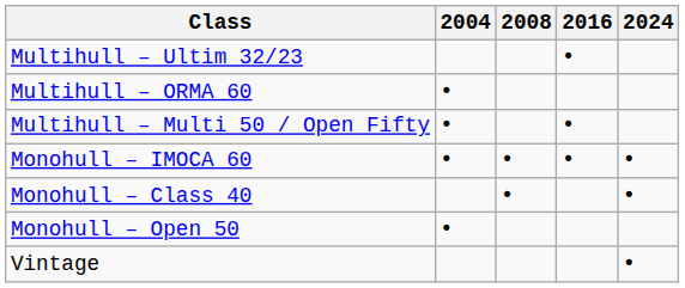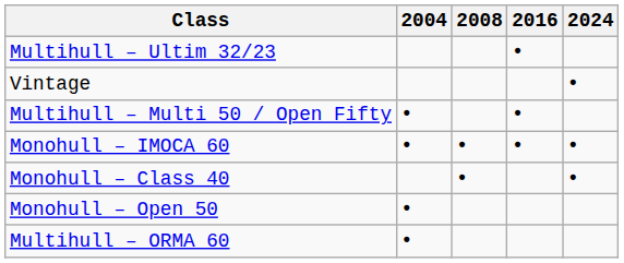 <table class="wikitable center">
 <tr>
 <th>Class</th>
 <th>2004</th>
 <th>2008</th>
 <th>2016</th>
 <th>2024</th>
 </tr>
 <tr>
 <td align="left"><a href='#'>Multihull – Ultim 32/23</a></td>
 <td></td>
 <td></td>
 <td><strong>•</strong></td>
 <td></td>
 </tr>
 <tr>
-<td align="left"><a href='#'>Multihull – ORMA 60</a></td>
-<td><strong>•</strong></td>
+<td align="left">Vintage</td>
 <td></td>
 <td></td>
 <td></td>
+<td><strong>•</strong></td>
 </tr>
 <tr>
 <td align="left"><a href='#'>Multihull – Multi 50 / Open Fifty</a></td>
 <td><strong>•</strong></td>
 <td></td>
 <td><strong>•</strong></td>
 <td></td>
 </tr>
 <tr>
 <td align="left"><a href='#'>Monohull – IMOCA 60</a></td>
 <td><strong>•</strong></td>
 <td><strong>•</strong></td>
 <td><strong>•</strong></td>
 <td><strong>•</strong></td>
 </tr>
 <tr>
 <td align="left"><a href='#'>Monohull – Class 40</a></td>
 <td></td>
 <td><strong>•</strong></td>
 <td></td>
 <td><strong>•</strong></td>
 </tr>
 <tr>
 <td align="left"><a href='#'>Monohull – Open 50</a></td>
 <td><strong>•</strong></td>
 <td></td>
 <td></td>
 <td></td>
 </tr>
 <tr>
-<td align="left">Vintage</td>
+<td align="left"><a href='#'>Multihull – ORMA 60</a></td>
+<td><strong>•</strong></td>
 <td></td>
 <td></td>
 <td></td>
-<td><strong>•</strong></td>
 </tr>
 </table>
